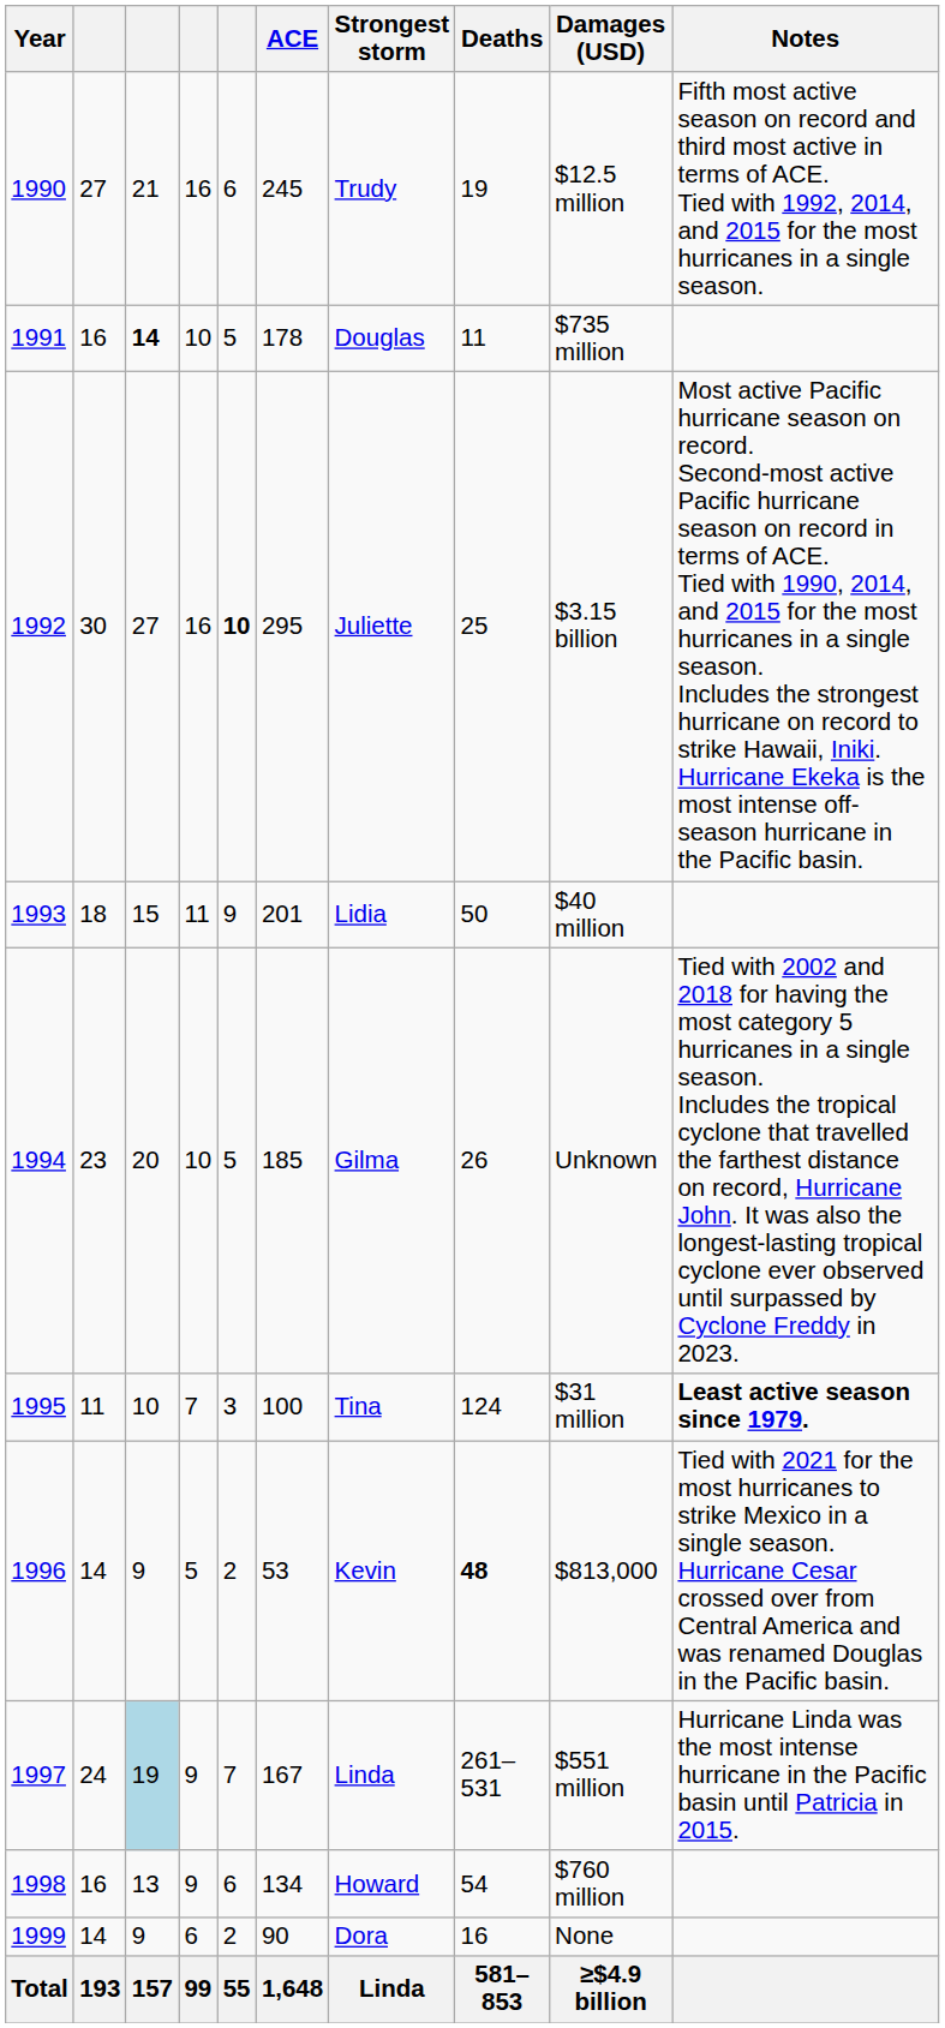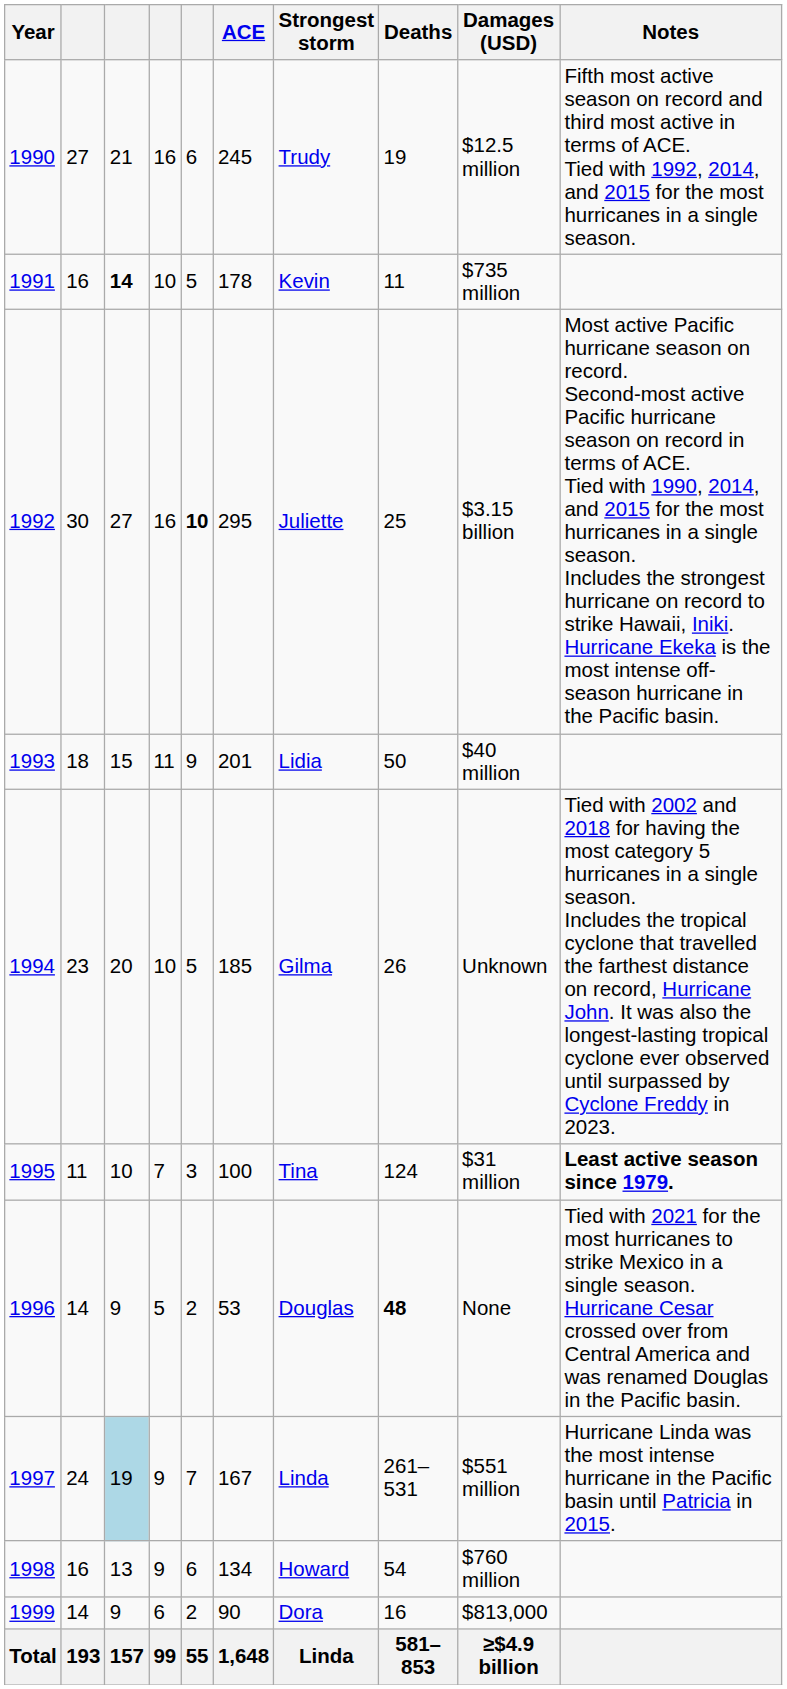 <table class="wikitable sortable">
 <tr>
 <th>Year</th>
 <th></th>
 <th></th>
 <th></th>
 <th></th>
 <th><a href='#'>ACE</a></th>
 <th>Strongest<br>storm</th>
 <th>Deaths</th>
 <th>Damages<br>(USD)</th>
 <th>Notes</th>
 </tr>
 <tr>
 <td><a href='#'>1990</a></td>
 <td>27</td>
 <td>21</td>
 <td>16</td>
 <td>6</td>
 <td>245</td>
 <td> <a href='#'>Trudy</a></td>
 <td>19</td>
 <td>$12.5 million</td>
 <td>Fifth most active season on record and third most active in terms of ACE. <br> Tied with <a href='#'>1992</a>, <a href='#'>2014</a>, and <a href='#'>2015</a> for the most hurricanes in a single season.</td>
 </tr>
 <tr>
 <td><a href='#'>1991</a></td>
 <td>16</td>
 <td><strong>14</strong></td>
 <td>10</td>
 <td>5</td>
 <td>178</td>
-<td> <a href='#'>Douglas</a></td>
+<td> <a href='#'>Kevin</a></td>
 <td>11</td>
 <td>$735 million</td>
 <td></td>
 </tr>
 <tr>
 <td><a href='#'>1992</a></td>
 <td>30</td>
 <td>27</td>
 <td>16</td>
 <td><strong>10</strong></td>
 <td>295</td>
 <td> <a href='#'>Juliette</a></td>
 <td>25</td>
 <td>$3.15 billion</td>
 <td>Most active Pacific hurricane season on record.<br>  Second-most active Pacific hurricane season on record in terms of ACE.<br> Tied with <a href='#'>1990</a>, <a href='#'>2014</a>, and <a href='#'>2015</a> for the most hurricanes in a single season. <br> Includes the strongest hurricane on record to strike Hawaii, <a href='#'>Iniki</a>. <br>  <a href='#'>Hurricane Ekeka</a> is the most intense off-season hurricane in the Pacific basin.</td>
 </tr>
 <tr>
 <td><a href='#'>1993</a></td>
 <td>18</td>
 <td>15</td>
 <td>11</td>
 <td>9</td>
 <td>201</td>
 <td> <a href='#'>Lidia</a></td>
 <td>50</td>
 <td>$40 million</td>
 <td></td>
 </tr>
 <tr>
 <td><a href='#'>1994</a></td>
 <td>23</td>
 <td>20</td>
 <td>10</td>
 <td>5</td>
 <td>185</td>
 <td> <a href='#'>Gilma</a></td>
 <td>26</td>
 <td>Unknown</td>
 <td>Tied with <a href='#'>2002</a> and <a href='#'>2018</a> for having the most category 5 hurricanes in a single season. <br> Includes the tropical cyclone that travelled the farthest distance on record, <a href='#'>Hurricane John</a>. It was also the longest-lasting tropical cyclone ever observed until surpassed by <a href='#'>Cyclone Freddy</a> in 2023.</td>
 </tr>
 <tr>
 <td><a href='#'>1995</a></td>
 <td>11</td>
 <td>10</td>
 <td>7</td>
 <td>3</td>
 <td>100</td>
 <td> <a href='#'>Tina</a></td>
 <td>124</td>
 <td>$31 million</td>
 <td><strong>Least active season since <a href='#'>1979</a>.</strong></td>
 </tr>
 <tr>
 <td><a href='#'>1996</a></td>
 <td>14</td>
 <td>9</td>
 <td>5</td>
 <td>2</td>
 <td>53</td>
-<td> <a href='#'>Kevin</a></td>
+<td> <a href='#'>Douglas</a></td>
 <td><strong>48</strong></td>
-<td>$813,000</td>
+<td>None</td>
 <td>Tied with <a href='#'>2021</a> for the most hurricanes to strike Mexico in a single season. <br> <a href='#'>Hurricane Cesar</a> crossed over from Central America and was renamed Douglas in the Pacific basin.</td>
 </tr>
 <tr>
 <td><a href='#'>1997</a></td>
 <td>24</td>
 <td style="background: lightblue;">19</td>
 <td>9</td>
 <td>7</td>
 <td>167</td>
 <td> <a href='#'>Linda</a></td>
 <td>261–531</td>
 <td>$551 million</td>
 <td>Hurricane Linda was the most intense hurricane in the Pacific basin until <a href='#'>Patricia</a> in <a href='#'>2015</a>.</td>
 </tr>
 <tr>
 <td><a href='#'>1998</a></td>
 <td>16</td>
 <td>13</td>
 <td>9</td>
 <td>6</td>
 <td>134</td>
 <td> <a href='#'>Howard</a></td>
 <td>54</td>
 <td>$760 million</td>
 <td></td>
 </tr>
 <tr>
 <td><a href='#'>1999</a></td>
 <td>14</td>
 <td>9</td>
 <td>6</td>
 <td>2</td>
 <td>90</td>
 <td> <a href='#'>Dora</a></td>
 <td>16</td>
-<td>None</td>
+<td>$813,000</td>
 <td></td>
 </tr>
 <tr class="sortbottom">
 <th>Total</th>
 <th>193</th>
 <th>157</th>
 <th>99</th>
 <th>55</th>
 <th>1,648</th>
 <th>Linda</th>
 <th>581–853</th>
 <th>≥$4.9 billion</th>
 <th></th>
 </tr>
 <tr>
 </tr>
 </table>
